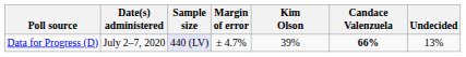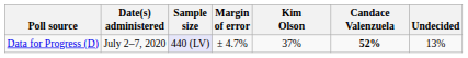 <table class="wikitable" style="font-size:90%;text-align:center;">
 <tr valign=bottom>
 <th>Poll source</th>
 <th>Date(s)<br>administered</th>
 <th>Sample<br>size</th>
 <th>Margin<br>of error</th>
 <th style="width:100px;">Kim<br>Olson</th>
 <th style="width:100px;">Candace<br>Valenzuela</th>
 <th>Undecided</th>
 </tr>
 <tr>
 <td style="text-align:left;"><a href='#'>Data for Progress (D)</a></td>
 <td>July 2–7, 2020</td>
 <td style="background: lavender;">440 (LV)</td>
 <td>± 4.7%</td>
-<td>39%</td>
-<td><strong>66%</strong></td>
+<td>37%</td>
+<td><strong>52%</strong></td>
 <td>13%</td>
 </tr>
 </table>
